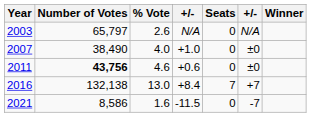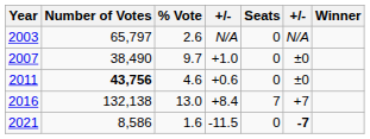 <table class="wikitable sortable">
 <tr style="text-align:center;">
 <th>Year</th>
 <th>Number of Votes</th>
 <th>% Vote</th>
 <th>+/-</th>
 <th>Seats</th>
 <th>+/-</th>
 <th colspan=2>Winner</th>
 </tr>
 <tr style="text-align:center;">
 <td><a href='#'>2003</a></td>
 <td style="text-align: right; margin-right: 0.5em">65,797</td>
 <td style="text-align: right; margin-right: 0.5em">2.6</td>
 <td style="text-align: right; margin-right: 0.5em"><em>N/A</em></td>
 <td style="text-align: right; margin-right: 0.5em">0</td>
 <td style="text-align: right; margin-right: 0.5em"><em>N/A</em></td>
 <td></td>
 </tr>
 <tr style="text-align:center;">
 <td><a href='#'>2007</a></td>
 <td style="text-align: right; margin-right: 0.5em">38,490</td>
-<td style="text-align: right; margin-right: 0.5em">4.0</td>
+<td style="text-align: right; margin-right: 0.5em">9.7</td>
 <td style="text-align: right; margin-right: 0.5em">+1.0</td>
 <td style="text-align: right; margin-right: 0.5em">0</td>
 <td style="text-align: right; margin-right: 0.5em">±0</td>
 <td></td>
 </tr>
 <tr style="text-align:center;">
 <td><a href='#'>2011</a></td>
 <td style="text-align: right; margin-right: 0.5em"><strong>43,756</strong></td>
 <td style="text-align: right; margin-right: 0.5em">4.6</td>
 <td style="text-align: right; margin-right: 0.5em">+0.6</td>
 <td style="text-align: right; margin-right: 0.5em">0</td>
 <td style="text-align: right; margin-right: 0.5em">±0</td>
 <td></td>
 </tr>
 <tr style="text-align:center;">
 <td><a href='#'>2016</a></td>
 <td style="text-align: right; margin-right: 0.5em">132,138</td>
 <td style="text-align: right; margin-right: 0.5em">13.0</td>
 <td style="text-align: right; margin-right: 0.5em">+8.4</td>
 <td style="text-align: right; margin-right: 0.5em">7</td>
 <td style="text-align: right; margin-right: 0.5em">+7</td>
 <td></td>
 </tr>
 <tr style="text-align:center;">
 <td><a href='#'>2021</a></td>
 <td style="text-align: right; margin-right: 0.5em">8,586</td>
 <td style="text-align: right; margin-right: 0.5em">1.6</td>
 <td style="text-align: right; margin-right: 0.5em">-11.5</td>
 <td style="text-align: right; margin-right: 0.5em">0</td>
-<td style="text-align: right; margin-right: 0.5em">-7</td>
+<td style="text-align: right; margin-right: 0.5em"><strong>-7</strong></td>
 <td></td>
 </tr>
 </table>
